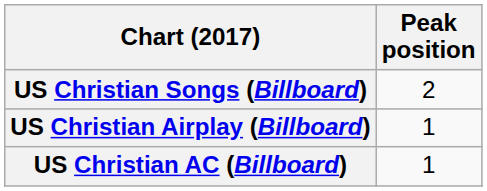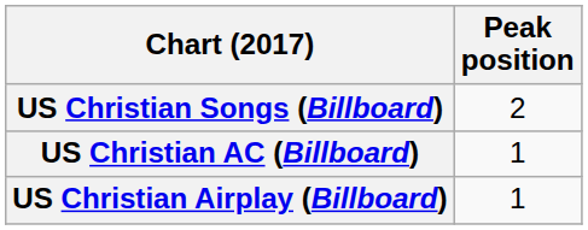 <table class="wikitable sortable plainrowheaders" style="text-align:center">
 <tr>
 <th scope="col">Chart (2017)</th>
 <th scope="col">Peak<br>position</th>
 </tr>
 <tr>
 <th scope="row">US <a href='#'>Christian Songs</a> (<em><a href='#'>Billboard</a></em>)</th>
 <td>2</td>
 </tr>
 <tr>
+<th scope="row">US <a href='#'>Christian AC</a> (<em><a href='#'>Billboard</a></em>)</th>
+<td>1</td>
+</tr>
+<tr>
 <th scope="row">US <a href='#'>Christian Airplay</a> (<em><a href='#'>Billboard</a></em>)</th>
 <td>1</td>
 </tr>
-<tr>
-<th scope="row">US <a href='#'>Christian AC</a> (<em><a href='#'>Billboard</a></em>)</th>
-<td>1</td>
-</tr>
 </table>
